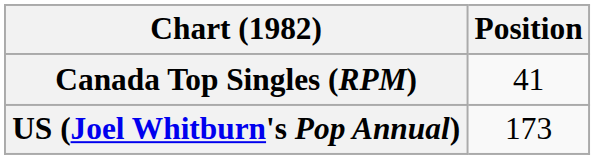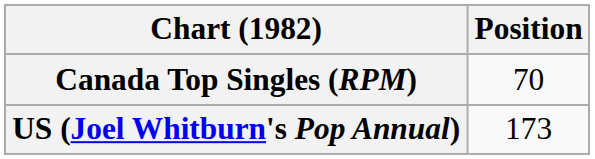 <table class="wikitable plainrowheaders" style="text-align:center">
 <tr>
 <th scope="col">Chart (1982)</th>
 <th scope="col">Position</th>
 </tr>
 <tr>
 <th scope="row">Canada Top Singles (<em>RPM</em>)</th>
-<td>41</td>
+<td>70</td>
 </tr>
 <tr>
 <th scope="row">US (<a href='#'>Joel Whitburn</a>'s <em>Pop Annual</em>)</th>
 <td>173</td>
 </tr>
 </table>
